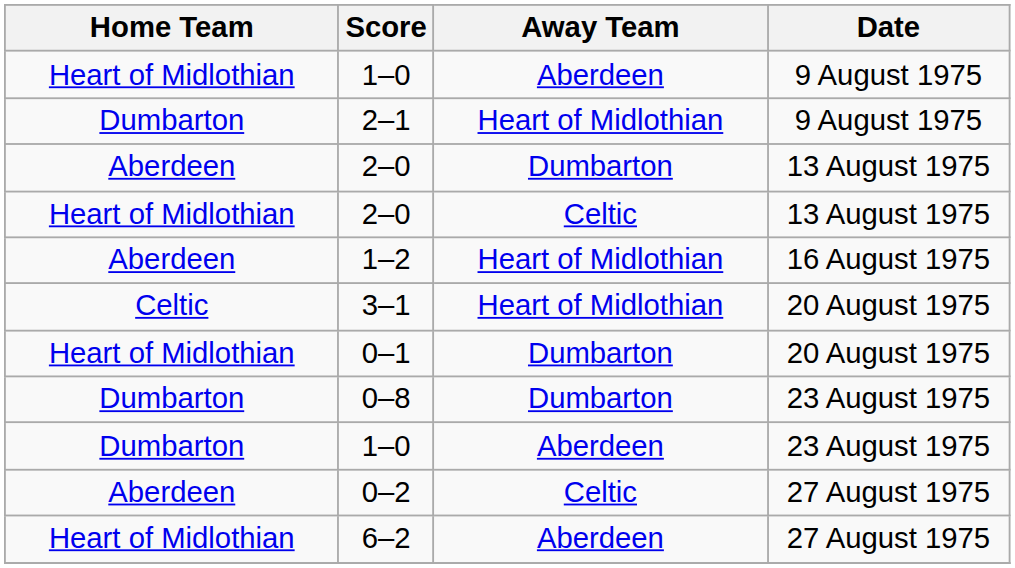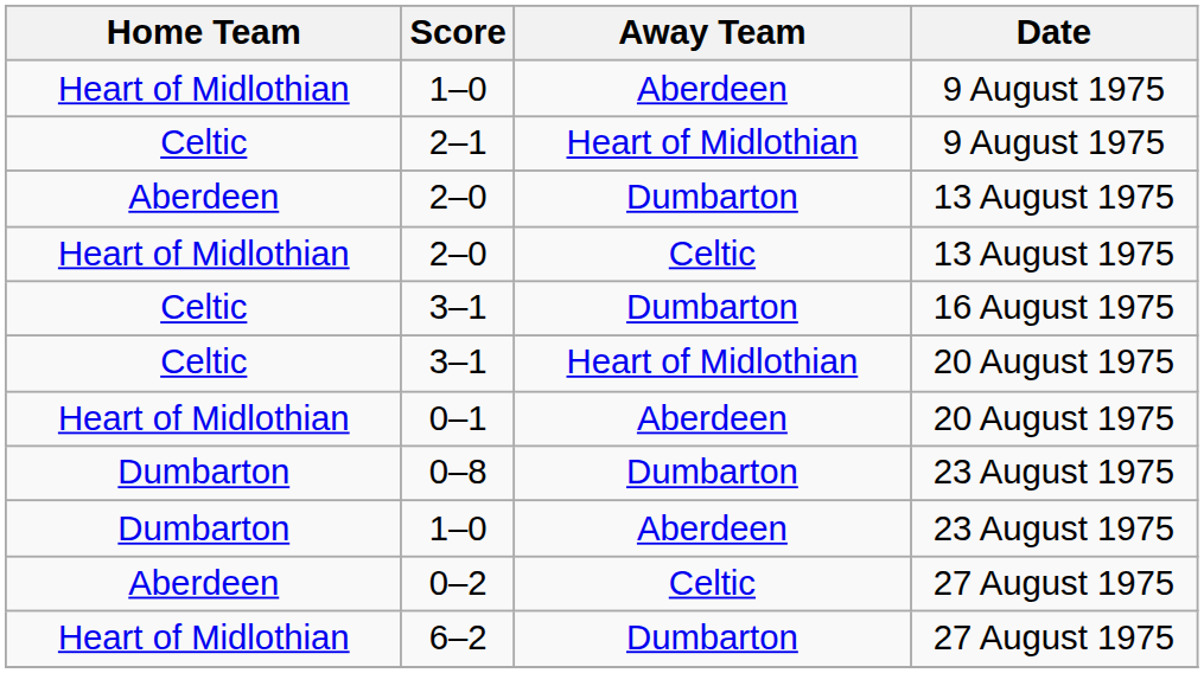 <table class="wikitable" style="text-align:center;">
 <tr>
 <th width=175>Home Team</th>
 <th width=20>Score</th>
 <th width=175>Away Team</th>
 <th width= 125>Date</th>
 </tr>
 <tr>
 <td><a href='#'>Heart of Midlothian</a></td>
 <td>1–0</td>
 <td><a href='#'>Aberdeen</a></td>
 <td>9 August 1975</td>
 </tr>
 <tr>
-<td><a href='#'>Dumbarton</a></td>
+<td><a href='#'>Celtic</a></td>
 <td>2–1</td>
 <td><a href='#'>Heart of Midlothian</a></td>
 <td>9 August 1975</td>
 </tr>
 <tr>
 <td><a href='#'>Aberdeen</a></td>
 <td>2–0</td>
 <td><a href='#'>Dumbarton</a></td>
 <td>13 August 1975</td>
 </tr>
 <tr>
 <td><a href='#'>Heart of Midlothian</a></td>
 <td>2–0</td>
 <td><a href='#'>Celtic</a></td>
 <td>13 August 1975</td>
 </tr>
 <tr>
-<td><a href='#'>Aberdeen</a></td>
-<td>1–2</td>
-<td><a href='#'>Heart of Midlothian</a></td>
+<td><a href='#'>Celtic</a></td>
+<td>3–1</td>
+<td><a href='#'>Dumbarton</a></td>
 <td>16 August 1975</td>
 </tr>
 <tr>
 <td><a href='#'>Celtic</a></td>
 <td>3–1</td>
 <td><a href='#'>Heart of Midlothian</a></td>
 <td>20 August 1975</td>
 </tr>
 <tr>
 <td><a href='#'>Heart of Midlothian</a></td>
 <td>0–1</td>
-<td><a href='#'>Dumbarton</a></td>
+<td><a href='#'>Aberdeen</a></td>
 <td>20 August 1975</td>
 </tr>
 <tr>
 <td><a href='#'>Dumbarton</a></td>
 <td>0–8</td>
 <td><a href='#'>Dumbarton</a></td>
 <td>23 August 1975</td>
 </tr>
 <tr>
 <td><a href='#'>Dumbarton</a></td>
 <td>1–0</td>
 <td><a href='#'>Aberdeen</a></td>
 <td>23 August 1975</td>
 </tr>
 <tr>
 <td><a href='#'>Aberdeen</a></td>
 <td>0–2</td>
 <td><a href='#'>Celtic</a></td>
 <td>27 August 1975</td>
 </tr>
 <tr>
 <td><a href='#'>Heart of Midlothian</a></td>
 <td>6–2</td>
-<td><a href='#'>Aberdeen</a></td>
+<td><a href='#'>Dumbarton</a></td>
 <td>27 August 1975</td>
 </tr>
 <tr>
 </tr>
 </table>
